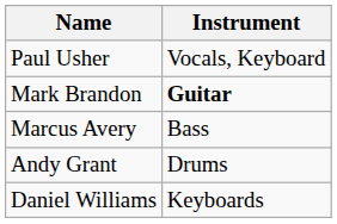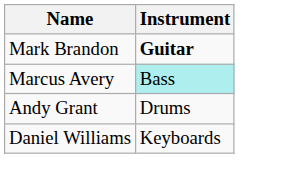 <table class="wikitable">
 <tr>
 <th>Name</th>
 <th>Instrument</th>
-</tr>
-<tr>
-<td>Paul Usher</td>
-<td>Vocals, Keyboard</td>
 </tr>
 <tr>
 <td>Mark Brandon</td>
 <td><strong>Guitar</strong></td>
 </tr>
 <tr>
 <td>Marcus Avery</td>
-<td>Bass</td>
+<td style="background: paleturquoise;">Bass</td>
 </tr>
 <tr>
 <td>Andy Grant</td>
 <td>Drums</td>
 </tr>
 <tr>
 <td>Daniel Williams</td>
 <td>Keyboards</td>
 </tr>
 </table>
